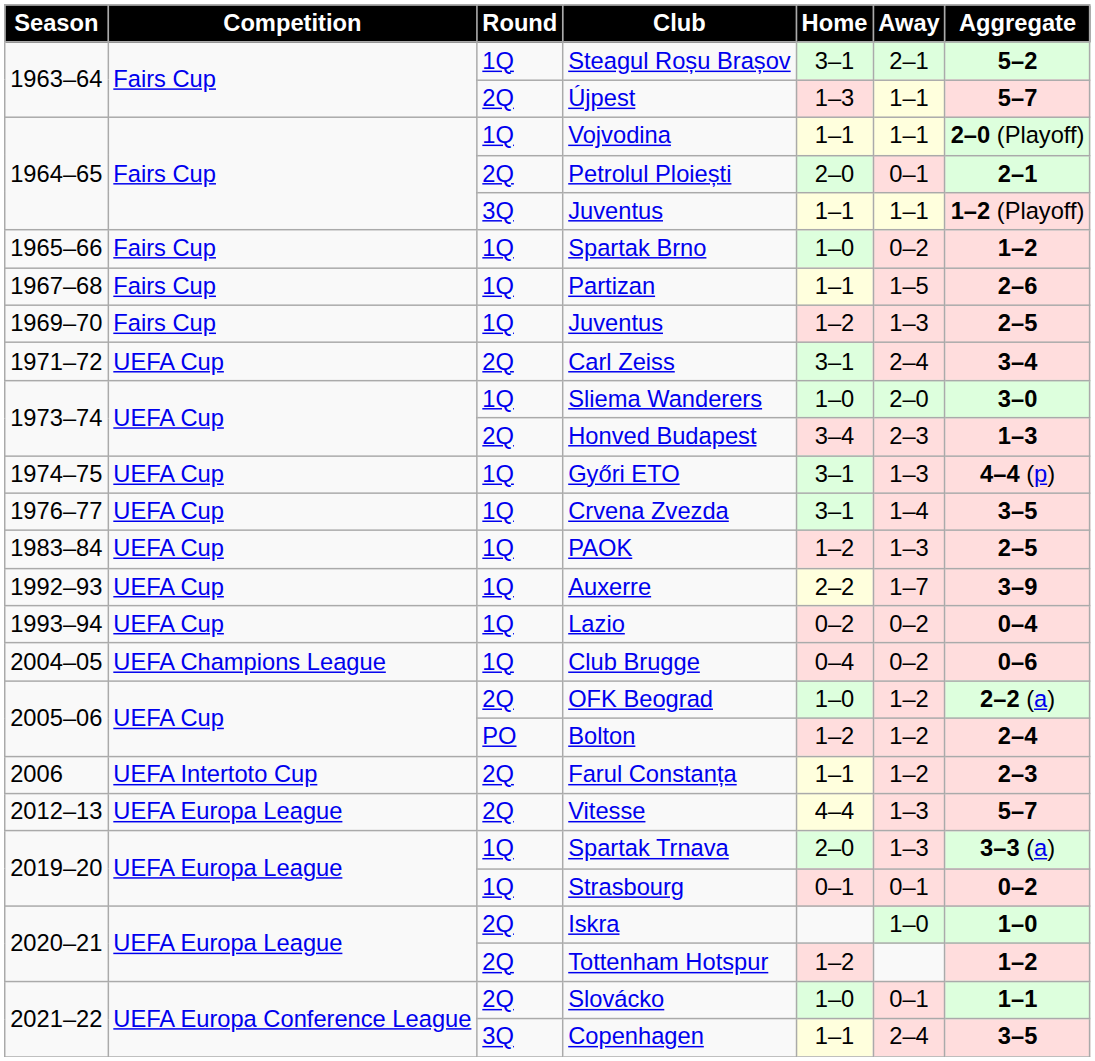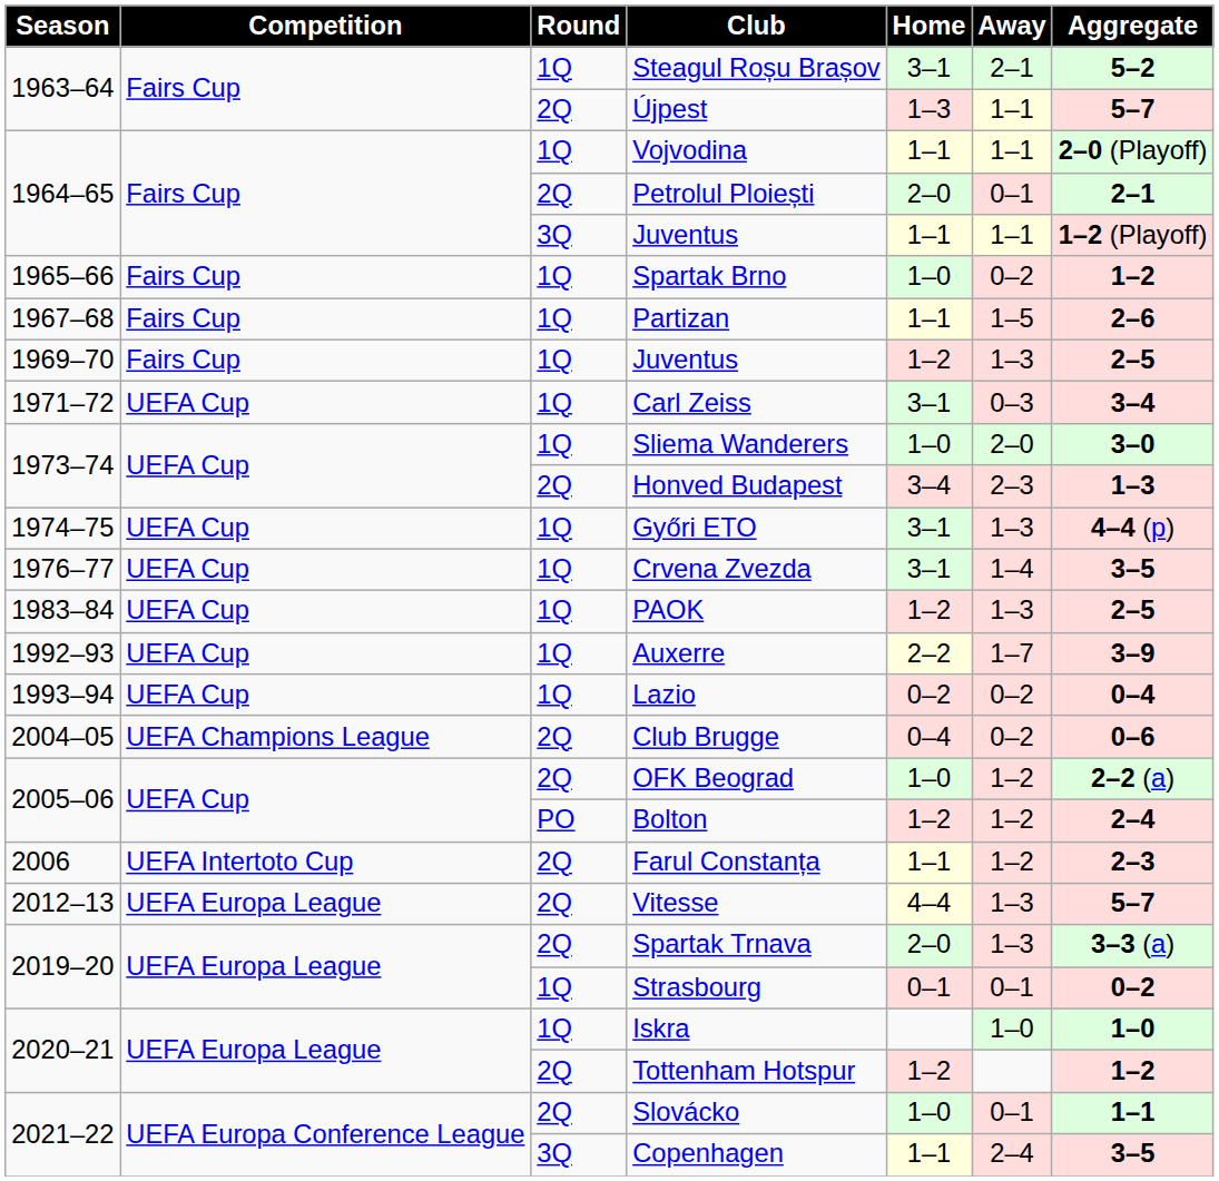 <table class="wikitable">
 <tr>
 <th style="background:black; color:white; text-align:center;">Season</th>
 <th style="background:black; color:white; text-align:center;">Competition</th>
 <th style="background:black; color:white; text-align:center;">Round</th>
 <th style="background:black; color:white; text-align:center;">Club</th>
 <th style="background:black; color:white; text-align:center;">Home</th>
 <th style="background:black; color:white; text-align:center;">Away</th>
 <th style="background:black; color:white; text-align:center;">Aggregate</th>
 </tr>
 <tr>
 <td rowspan="2">1963–64</td>
 <td rowspan="2"><a href='#'>Fairs Cup</a></td>
 <td><a href='#'>1Q</a></td>
 <td> <a href='#'>Steagul Roșu Brașov</a></td>
 <td bgcolor="#ddffdd" style="text-align:center;">3–1</td>
 <td bgcolor="#ddffdd" style="text-align:center;">2–1</td>
 <td bgcolor="#ddffdd" style="text-align:center;"><strong>5–2</strong></td>
 </tr>
 <tr>
 <td><a href='#'>2Q</a></td>
 <td> <a href='#'>Újpest</a></td>
 <td bgcolor="#ffdddd" style="text-align:center;">1–3</td>
 <td bgcolor="#ffffdd" style="text-align:center;">1–1</td>
 <td bgcolor="#ffdddd" style="text-align:center;"><strong>5–7</strong></td>
 </tr>
 <tr>
 <td rowspan="3">1964–65</td>
 <td rowspan="3"><a href='#'>Fairs Cup</a></td>
 <td><a href='#'>1Q</a></td>
 <td> <a href='#'>Vojvodina</a></td>
 <td bgcolor="#ffffdd" style="text-align:center;">1–1</td>
 <td bgcolor="#ffffdd" style="text-align:center;">1–1</td>
 <td bgcolor="#ddffdd" style="text-align:center;"><strong>2–0</strong> (Playoff)</td>
 </tr>
 <tr>
 <td><a href='#'>2Q</a></td>
 <td> <a href='#'>Petrolul Ploiești</a></td>
 <td bgcolor="#ddffdd" style="text-align:center;">2–0</td>
 <td bgcolor="#ffdddd" style="text-align:center;">0–1</td>
 <td bgcolor="#ddffdd" style="text-align:center;"><strong>2–1</strong></td>
 </tr>
 <tr>
 <td><a href='#'>3Q</a></td>
 <td> <a href='#'>Juventus</a></td>
 <td bgcolor="#ffffdd" style="text-align:center;">1–1</td>
 <td bgcolor="#ffffdd" style="text-align:center;">1–1</td>
 <td bgcolor="#ffdddd" style="text-align:center;"><strong>1–2</strong> (Playoff)</td>
 </tr>
 <tr>
 <td rowspan="1">1965–66</td>
 <td rowspan="1"><a href='#'>Fairs Cup</a></td>
 <td><a href='#'>1Q</a></td>
 <td> <a href='#'>Spartak Brno</a></td>
 <td bgcolor="#ddffdd" style="text-align:center;">1–0</td>
 <td bgcolor="#ffdddd" style="text-align:center;">0–2</td>
 <td bgcolor="#ffdddd" style="text-align:center;"><strong>1–2</strong></td>
 </tr>
 <tr>
 <td rowspan="1">1967–68</td>
 <td><a href='#'>Fairs Cup</a></td>
 <td><a href='#'>1Q</a></td>
 <td> <a href='#'>Partizan</a></td>
 <td bgcolor="#ffffdd" style="text-align:center;">1–1</td>
 <td bgcolor="#ffdddd" style="text-align:center;">1–5</td>
 <td bgcolor="#ffdddd" style="text-align:center;"><strong>2–6</strong></td>
 </tr>
 <tr>
 <td rowspan="1">1969–70</td>
 <td><a href='#'>Fairs Cup</a></td>
 <td><a href='#'>1Q</a></td>
 <td> <a href='#'>Juventus</a></td>
 <td bgcolor="#ffdddd" style="text-align:center;">1–2</td>
 <td bgcolor="#ffdddd" style="text-align:center;">1–3</td>
 <td bgcolor="#ffdddd" style="text-align:center;"><strong>2–5</strong></td>
 </tr>
 <tr>
 <td rowspan="1">1971–72</td>
 <td><a href='#'>UEFA Cup</a></td>
-<td><a href='#'>2Q</a></td>
+<td><a href='#'>1Q</a></td>
 <td> <a href='#'>Carl Zeiss</a></td>
 <td bgcolor="#ddffdd" style="text-align:center;">3–1</td>
-<td bgcolor="#ffdddd" style="text-align:center;">2–4</td>
+<td bgcolor="#ffdddd" style="text-align:center;">0–3</td>
 <td bgcolor="#ffdddd" style="text-align:center;"><strong>3–4</strong></td>
 </tr>
 <tr>
 <td rowspan="2">1973–74</td>
 <td rowspan="2"><a href='#'>UEFA Cup</a></td>
 <td><a href='#'>1Q</a></td>
 <td> <a href='#'>Sliema Wanderers</a></td>
 <td bgcolor="#ddffdd" style="text-align:center;">1–0</td>
 <td bgcolor="#ddffdd" style="text-align:center;">2–0</td>
 <td bgcolor="#ddffdd" style="text-align:center;"><strong>3–0</strong></td>
 </tr>
 <tr>
 <td><a href='#'>2Q</a></td>
 <td> <a href='#'>Honved Budapest</a></td>
 <td bgcolor="#ffdddd" style="text-align:center;">3–4</td>
 <td bgcolor="#ffdddd" style="text-align:center;">2–3</td>
 <td bgcolor="#ffdddd" style="text-align:center;"><strong>1–3</strong></td>
 </tr>
 <tr>
 <td rowspan="1">1974–75</td>
 <td><a href='#'>UEFA Cup</a></td>
 <td><a href='#'>1Q</a></td>
 <td> <a href='#'>Győri ETO</a></td>
 <td bgcolor="#ddffdd" style="text-align:center;">3–1</td>
 <td bgcolor="#ffdddd" style="text-align:center;">1–3</td>
 <td bgcolor="#ffdddd" style="text-align:center;"><strong>4–4</strong> (<a href='#'>p</a>)</td>
 </tr>
 <tr>
 <td rowspan="1">1976–77</td>
 <td><a href='#'>UEFA Cup</a></td>
 <td><a href='#'>1Q</a></td>
 <td> <a href='#'>Crvena Zvezda</a></td>
 <td bgcolor="#ddffdd" style="text-align:center;">3–1</td>
 <td bgcolor="#ffdddd" style="text-align:center;">1–4</td>
 <td bgcolor="#ffdddd" style="text-align:center;"><strong>3–5</strong></td>
 </tr>
 <tr>
 <td rowspan="1">1983–84</td>
 <td><a href='#'>UEFA Cup</a></td>
 <td><a href='#'>1Q</a></td>
 <td> <a href='#'>PAOK</a></td>
 <td bgcolor="#ffdddd" style="text-align:center;">1–2</td>
 <td bgcolor="#ffdddd" style="text-align:center;">1–3</td>
 <td bgcolor="#ffdddd" style="text-align:center;"><strong>2–5</strong></td>
 </tr>
 <tr>
 <td rowspan="1">1992–93</td>
 <td><a href='#'>UEFA Cup</a></td>
 <td><a href='#'>1Q</a></td>
 <td> <a href='#'>Auxerre</a></td>
 <td bgcolor="#ffffdd" style="text-align:center;">2–2</td>
 <td bgcolor="#ffdddd" style="text-align:center;">1–7</td>
 <td bgcolor="#ffdddd" style="text-align:center;"><strong>3–9</strong></td>
 </tr>
 <tr>
 <td rowspan="1">1993–94</td>
 <td><a href='#'>UEFA Cup</a></td>
 <td><a href='#'>1Q</a></td>
 <td> <a href='#'>Lazio</a></td>
 <td bgcolor="#ffdddd" style="text-align:center;">0–2</td>
 <td bgcolor="#ffdddd" style="text-align:center;">0–2</td>
 <td bgcolor="#ffdddd" style="text-align:center;"><strong>0–4</strong></td>
 </tr>
 <tr>
 <td rowspan="1">2004–05</td>
 <td><a href='#'>UEFA Champions League</a></td>
-<td><a href='#'>1Q</a></td>
+<td><a href='#'>2Q</a></td>
 <td> <a href='#'>Club Brugge</a></td>
 <td bgcolor="#ffdddd" style="text-align:center;">0–4</td>
 <td bgcolor="#ffdddd" style="text-align:center;">0–2</td>
 <td bgcolor="#ffdddd" style="text-align:center;"><strong>0–6</strong></td>
 </tr>
 <tr>
 <td rowspan="2">2005–06</td>
 <td rowspan="2"><a href='#'>UEFA Cup</a></td>
 <td><a href='#'>2Q</a></td>
 <td> <a href='#'>OFK Beograd</a></td>
 <td bgcolor="#ddffdd" style="text-align:center;">1–0</td>
 <td bgcolor="#ffdddd" style="text-align:center;">1–2</td>
 <td bgcolor="#ddffdd" style="text-align:center;"><strong>2–2</strong> (<a href='#'>a</a>)</td>
 </tr>
 <tr>
 <td><a href='#'>PO</a></td>
 <td> <a href='#'>Bolton</a></td>
 <td bgcolor="#ffdddd" style="text-align:center;">1–2</td>
 <td bgcolor="#ffdddd" style="text-align:center;">1–2</td>
 <td bgcolor="#ffdddd" style="text-align:center;"><strong>2–4</strong></td>
 </tr>
 <tr>
 <td rowspan="1">2006</td>
 <td><a href='#'>UEFA Intertoto Cup</a></td>
 <td><a href='#'>2Q</a></td>
 <td> <a href='#'>Farul Constanța</a></td>
 <td bgcolor="#ffffdd" style="text-align:center;">1–1</td>
 <td bgcolor="#ffdddd" style="text-align:center;">1–2</td>
 <td bgcolor="#ffdddd" style="text-align:center;"><strong>2–3</strong></td>
 </tr>
 <tr>
 <td rowspan="1">2012–13</td>
 <td><a href='#'>UEFA Europa League</a></td>
 <td><a href='#'>2Q</a></td>
 <td> <a href='#'>Vitesse</a></td>
 <td bgcolor="#ffffdd" style="text-align:center;">4–4</td>
 <td bgcolor="#ffdddd" style="text-align:center;">1–3</td>
 <td bgcolor="#ffdddd" style="text-align:center;"><strong>5–7</strong></td>
 </tr>
 <tr>
 <td rowspan="2">2019–20</td>
 <td rowspan="2"><a href='#'>UEFA Europa League</a></td>
-<td><a href='#'>1Q</a></td>
+<td><a href='#'>2Q</a></td>
 <td> <a href='#'>Spartak Trnava</a></td>
 <td bgcolor="#ddffdd" style="text-align:center;">2–0</td>
 <td bgcolor="#ffdddd" style="text-align:center;">1–3</td>
 <td bgcolor="#ddffdd" style="text-align:center;"><strong>3–3</strong> (<a href='#'>a</a>)</td>
 </tr>
 <tr>
 <td><a href='#'>1Q</a></td>
 <td> <a href='#'>Strasbourg</a></td>
 <td bgcolor="#ffdddd" style="text-align:center;">0–1</td>
 <td bgcolor="#ffdddd" style="text-align:center;">0–1</td>
 <td bgcolor="#ffdddd" style="text-align:center;"><strong>0–2</strong></td>
 </tr>
 <tr>
 <td rowspan="2">2020–21</td>
 <td rowspan="2"><a href='#'>UEFA Europa League</a></td>
-<td><a href='#'>2Q</a></td>
+<td><a href='#'>1Q</a></td>
 <td> <a href='#'>Iskra</a></td>
 <td></td>
 <td bgcolor="#ddffdd" style="text-align:center;">1–0</td>
 <td bgcolor="#ddffdd" style="text-align:center;"><strong>1–0</strong></td>
 </tr>
 <tr>
 <td><a href='#'>2Q</a></td>
 <td> <a href='#'>Tottenham Hotspur</a></td>
 <td bgcolor="#ffdddd" style="text-align:center;">1–2</td>
 <td></td>
 <td bgcolor="#ffdddd" style="text-align:center;"><strong>1–2</strong></td>
 </tr>
 <tr>
 <td rowspan="2">2021–22</td>
 <td rowspan="2"><a href='#'>UEFA Europa Conference League</a></td>
 <td><a href='#'>2Q</a></td>
 <td> <a href='#'>Slovácko</a></td>
 <td bgcolor="#ddffdd" style="text-align:center;">1–0</td>
 <td bgcolor="#ffdddd" style="text-align:center;">0–1</td>
 <td bgcolor="#ddffdd" style="text-align:center;"><strong>1–1 </strong></td>
 </tr>
 <tr>
 <td><a href='#'>3Q</a></td>
 <td> <a href='#'>Copenhagen</a></td>
 <td bgcolor="#ffffdd" style="text-align:center;">1–1</td>
 <td bgcolor="#ffdddd" style="text-align:center;">2–4</td>
 <td bgcolor="#ffdddd" style="text-align:center;"><strong>3–5</strong></td>
 </tr>
 </table>
